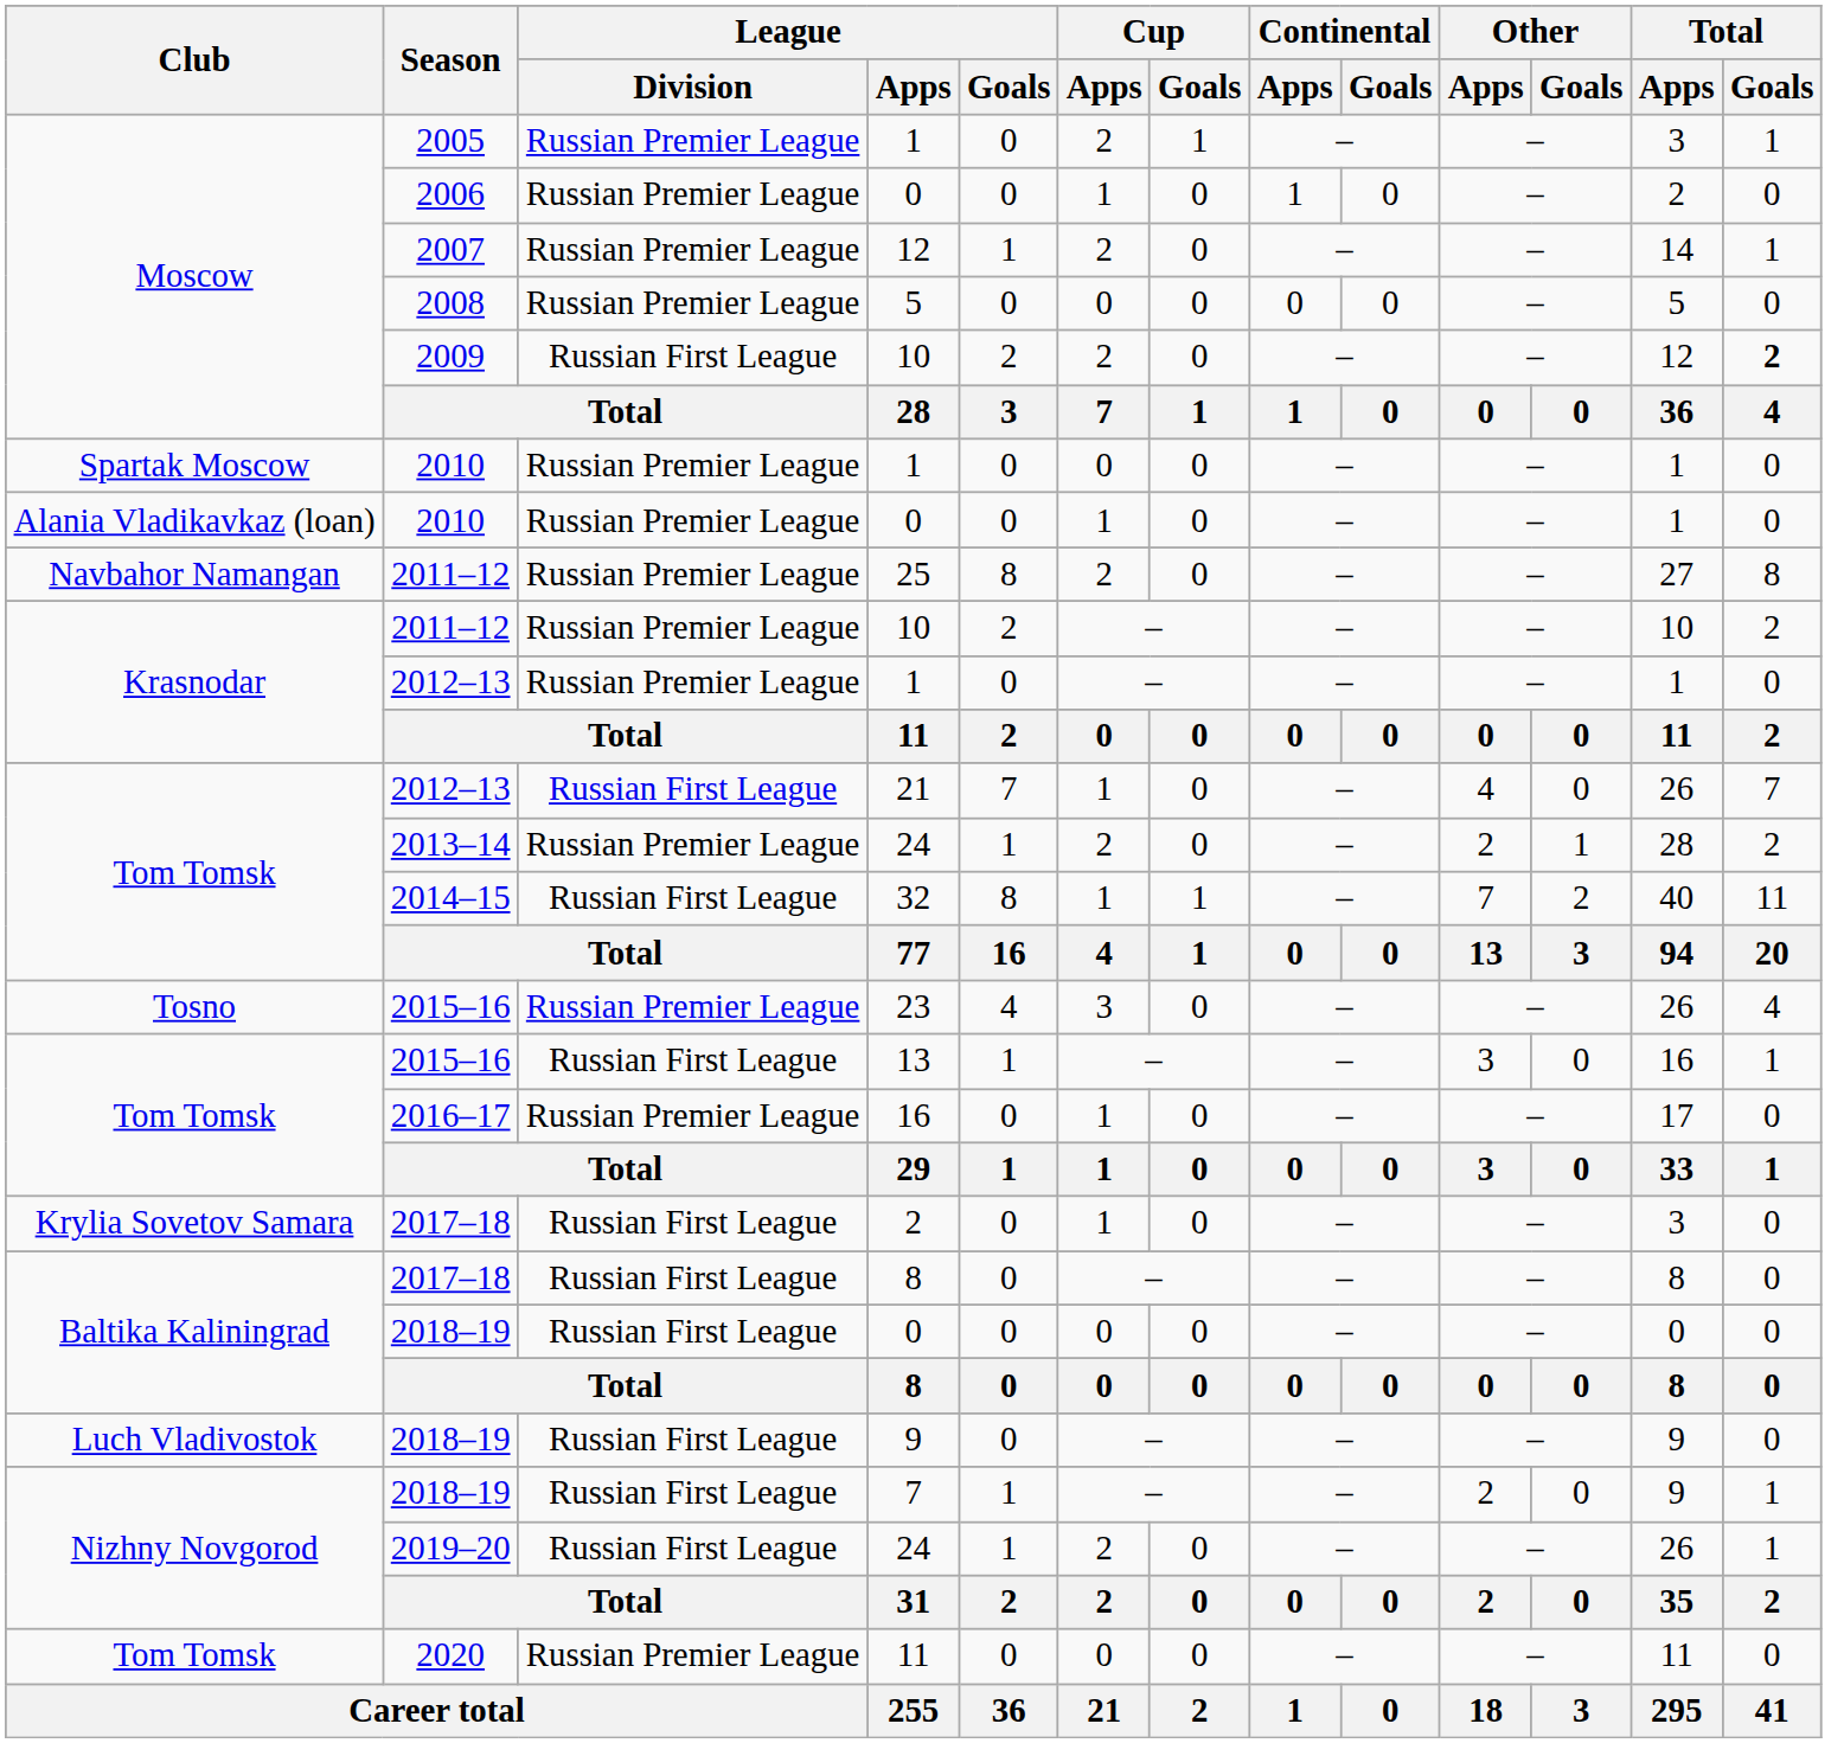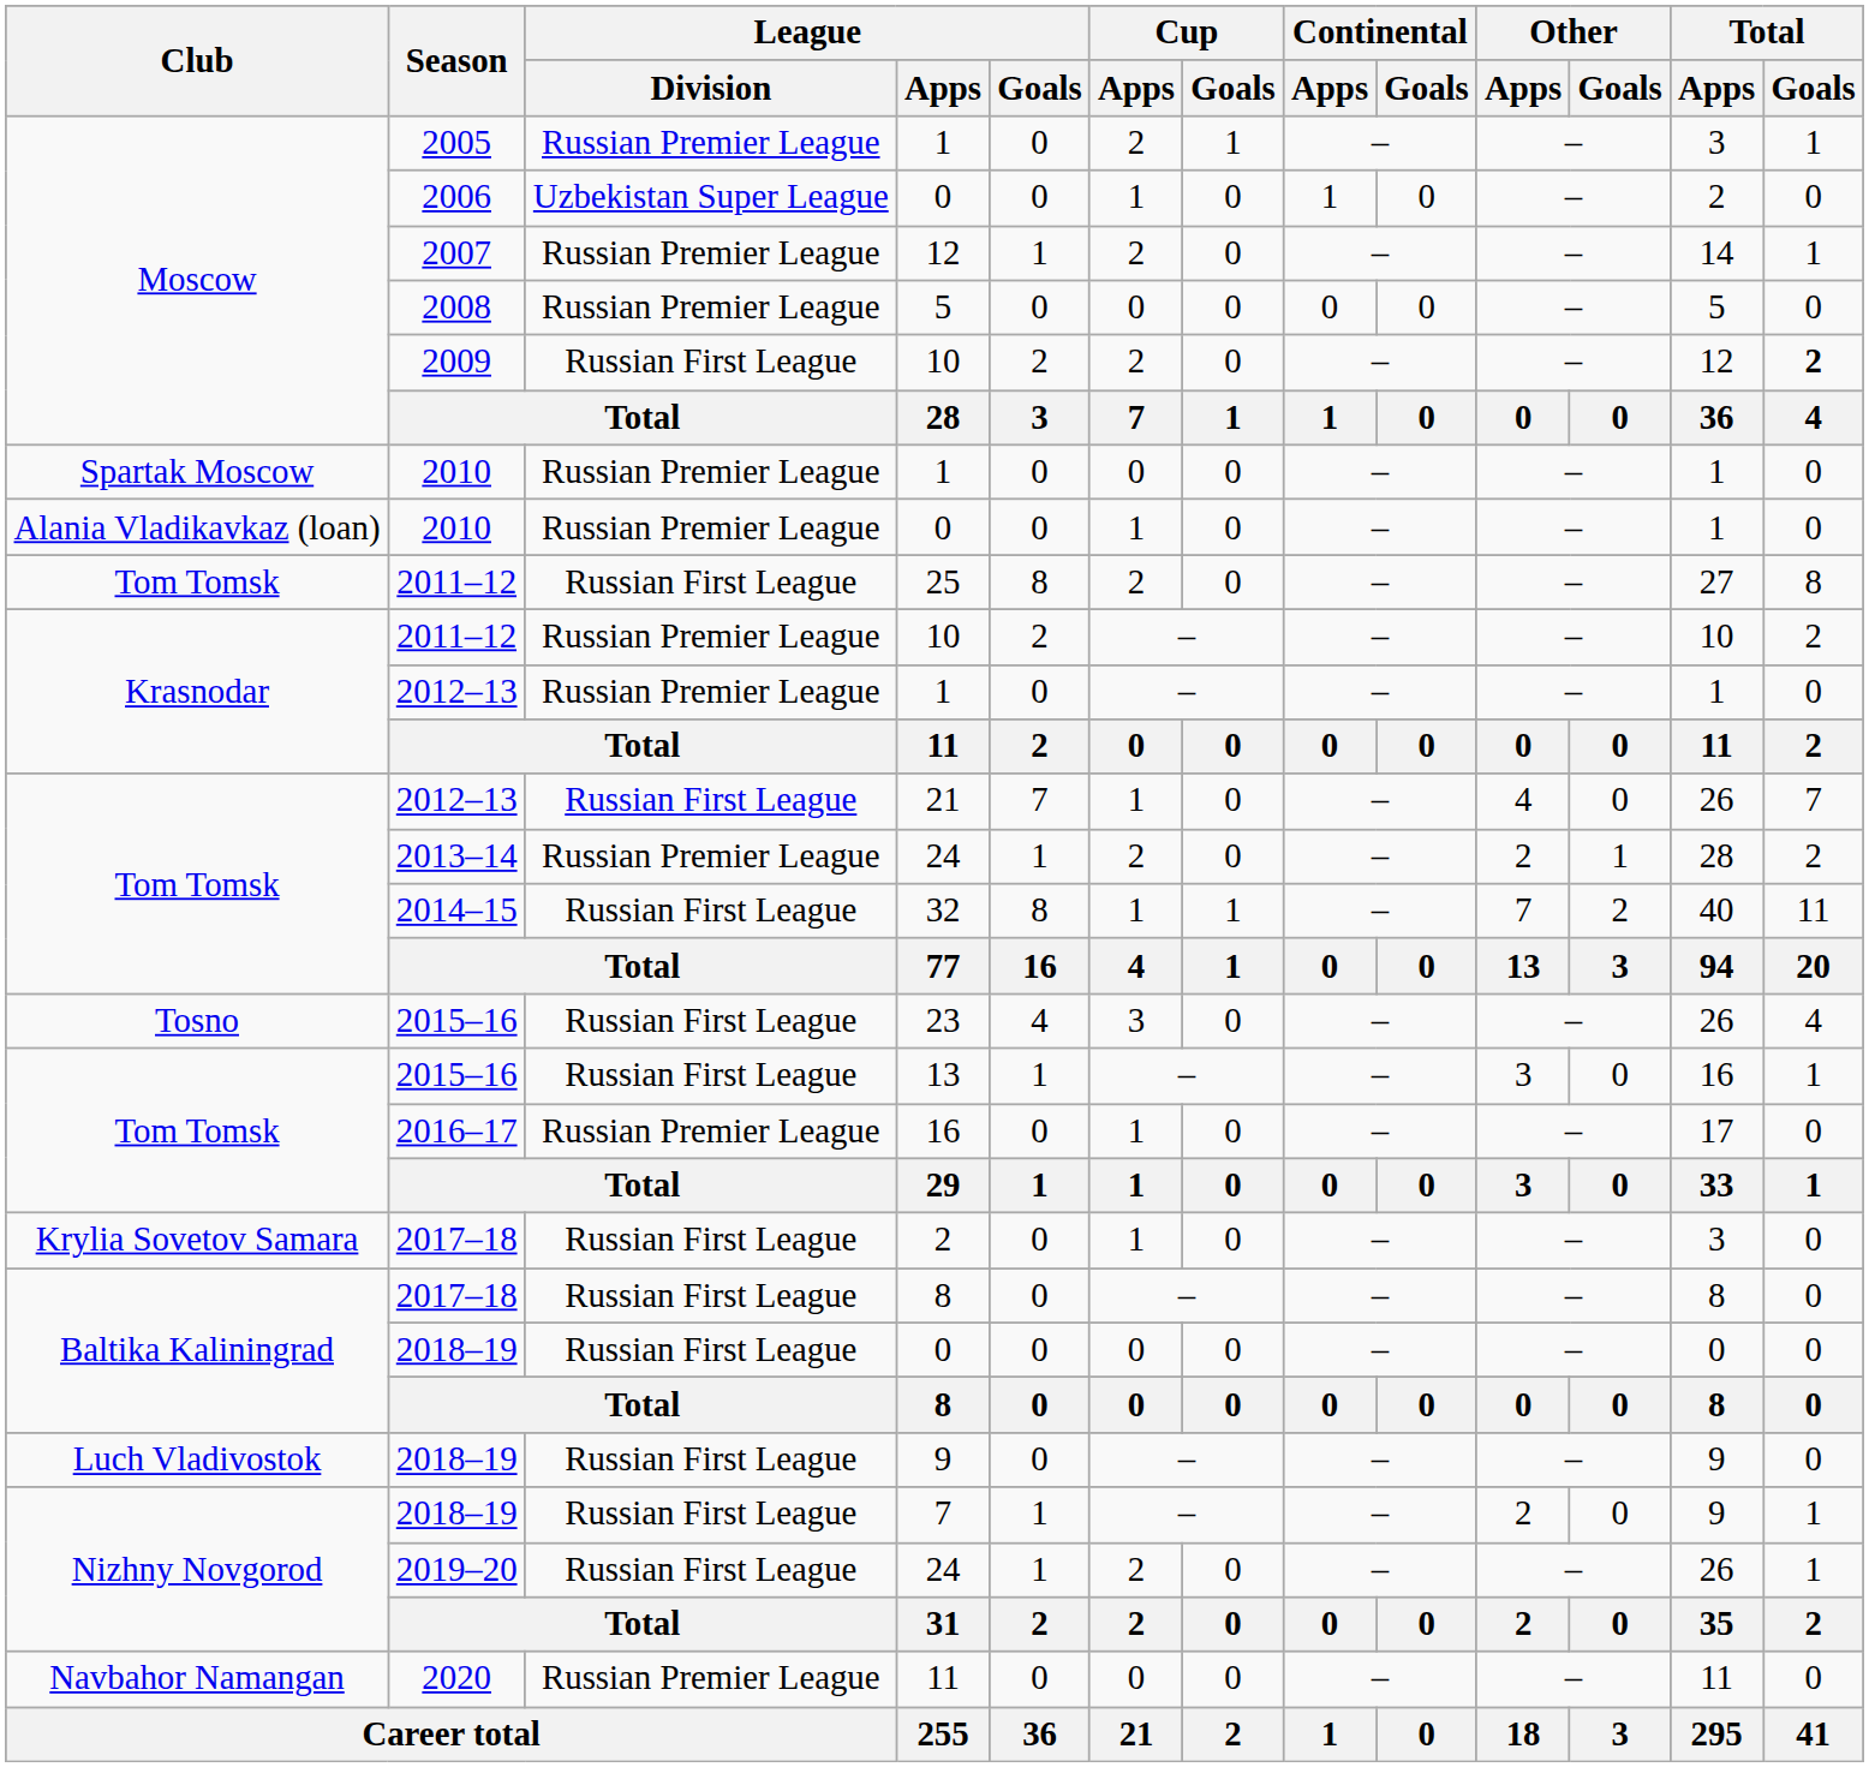 <table class="wikitable" style="text-align: center;">
 <tr>
 <th rowspan=2>Club</th>
 <th rowspan=2>Season</th>
 <th colspan=3>League</th>
 <th colspan=2>Cup</th>
 <th colspan=2>Continental</th>
 <th colspan=2>Other</th>
 <th colspan=2>Total</th>
 </tr>
 <tr>
 <th>Division</th>
 <th>Apps</th>
 <th>Goals</th>
 <th>Apps</th>
 <th>Goals</th>
 <th>Apps</th>
 <th>Goals</th>
 <th>Apps</th>
 <th>Goals</th>
 <th>Apps</th>
 <th>Goals</th>
 </tr>
 <tr>
 <td rowspan="6"><a href='#'>Moscow</a></td>
 <td><a href='#'>2005</a></td>
 <td><a href='#'>Russian Premier League</a></td>
 <td>1</td>
 <td>0</td>
 <td>2</td>
 <td>1</td>
 <td colspan=2>–</td>
 <td colspan=2>–</td>
 <td>3</td>
 <td>1</td>
 </tr>
 <tr>
 <td><a href='#'>2006</a></td>
-<td>Russian Premier League</td>
+<td><a href='#'>Uzbekistan Super League</a></td>
 <td>0</td>
 <td>0</td>
 <td>1</td>
 <td>0</td>
 <td>1</td>
 <td>0</td>
 <td colspan=2>–</td>
 <td>2</td>
 <td>0</td>
 </tr>
 <tr>
 <td><a href='#'>2007</a></td>
 <td>Russian Premier League</td>
 <td>12</td>
 <td>1</td>
 <td>2</td>
 <td>0</td>
 <td colspan=2>–</td>
 <td colspan=2>–</td>
 <td>14</td>
 <td>1</td>
 </tr>
 <tr>
 <td><a href='#'>2008</a></td>
 <td>Russian Premier League</td>
 <td>5</td>
 <td>0</td>
 <td>0</td>
 <td>0</td>
 <td>0</td>
 <td>0</td>
 <td colspan=2>–</td>
 <td>5</td>
 <td>0</td>
 </tr>
 <tr>
 <td><a href='#'>2009</a></td>
 <td>Russian First League</td>
 <td>10</td>
 <td>2</td>
 <td>2</td>
 <td>0</td>
 <td colspan=2>–</td>
 <td colspan=2>–</td>
 <td>12</td>
 <td><strong>2</strong></td>
 </tr>
 <tr>
 <th colspan=2>Total</th>
 <th>28</th>
 <th>3</th>
 <th>7</th>
 <th>1</th>
 <th>1</th>
 <th>0</th>
 <th>0</th>
 <th>0</th>
 <th>36</th>
 <th>4</th>
 </tr>
 <tr>
 <td><a href='#'>Spartak Moscow</a></td>
 <td><a href='#'>2010</a></td>
 <td>Russian Premier League</td>
 <td>1</td>
 <td>0</td>
 <td>0</td>
 <td>0</td>
 <td colspan=2>–</td>
 <td colspan=2>–</td>
 <td>1</td>
 <td>0</td>
 </tr>
 <tr>
 <td><a href='#'>Alania Vladikavkaz</a> (loan)</td>
 <td><a href='#'>2010</a></td>
 <td>Russian Premier League</td>
 <td>0</td>
 <td>0</td>
 <td>1</td>
 <td>0</td>
 <td colspan=2>–</td>
 <td colspan=2>–</td>
 <td>1</td>
 <td>0</td>
 </tr>
 <tr>
-<td><a href='#'>Navbahor Namangan</a></td>
+<td><a href='#'>Tom Tomsk</a></td>
 <td><a href='#'>2011–12</a></td>
-<td>Russian Premier League</td>
+<td>Russian First League</td>
 <td>25</td>
 <td>8</td>
 <td>2</td>
 <td>0</td>
 <td colspan=2>–</td>
 <td colspan=2>–</td>
 <td>27</td>
 <td>8</td>
 </tr>
 <tr>
 <td rowspan="3"><a href='#'>Krasnodar</a></td>
 <td><a href='#'>2011–12</a></td>
 <td>Russian Premier League</td>
 <td>10</td>
 <td>2</td>
 <td colspan=2>–</td>
 <td colspan=2>–</td>
 <td colspan=2>–</td>
 <td>10</td>
 <td>2</td>
 </tr>
 <tr>
 <td><a href='#'>2012–13</a></td>
 <td>Russian Premier League</td>
 <td>1</td>
 <td>0</td>
 <td colspan=2>–</td>
 <td colspan=2>–</td>
 <td colspan=2>–</td>
 <td>1</td>
 <td>0</td>
 </tr>
 <tr>
 <th colspan=2>Total</th>
 <th>11</th>
 <th>2</th>
 <th>0</th>
 <th>0</th>
 <th>0</th>
 <th>0</th>
 <th>0</th>
 <th>0</th>
 <th>11</th>
 <th>2</th>
 </tr>
 <tr>
 <td rowspan="4"><a href='#'>Tom Tomsk</a></td>
 <td><a href='#'>2012–13</a></td>
 <td><a href='#'>Russian First League</a></td>
 <td>21</td>
 <td>7</td>
 <td>1</td>
 <td>0</td>
 <td colspan=2>–</td>
 <td>4</td>
 <td>0</td>
 <td>26</td>
 <td>7</td>
 </tr>
 <tr>
 <td><a href='#'>2013–14</a></td>
 <td>Russian Premier League</td>
 <td>24</td>
 <td>1</td>
 <td>2</td>
 <td>0</td>
 <td colspan=2>–</td>
 <td>2</td>
 <td>1</td>
 <td>28</td>
 <td>2</td>
 </tr>
 <tr>
 <td><a href='#'>2014–15</a></td>
 <td>Russian First League</td>
 <td>32</td>
 <td>8</td>
 <td>1</td>
 <td>1</td>
 <td colspan=2>–</td>
 <td>7</td>
 <td>2</td>
 <td>40</td>
 <td>11</td>
 </tr>
 <tr>
 <th colspan=2>Total</th>
 <th>77</th>
 <th>16</th>
 <th>4</th>
 <th>1</th>
 <th>0</th>
 <th>0</th>
 <th>13</th>
 <th>3</th>
 <th>94</th>
 <th>20</th>
 </tr>
 <tr>
 <td><a href='#'>Tosno</a></td>
 <td><a href='#'>2015–16</a></td>
-<td><a href='#'>Russian Premier League</a></td>
+<td>Russian First League</td>
 <td>23</td>
 <td>4</td>
 <td>3</td>
 <td>0</td>
 <td colspan=2>–</td>
 <td colspan=2>–</td>
 <td>26</td>
 <td>4</td>
 </tr>
 <tr>
 <td rowspan="3"><a href='#'>Tom Tomsk</a></td>
 <td><a href='#'>2015–16</a></td>
 <td>Russian First League</td>
 <td>13</td>
 <td>1</td>
 <td colspan=2>–</td>
 <td colspan=2>–</td>
 <td>3</td>
 <td>0</td>
 <td>16</td>
 <td>1</td>
 </tr>
 <tr>
 <td><a href='#'>2016–17</a></td>
 <td>Russian Premier League</td>
 <td>16</td>
 <td>0</td>
 <td>1</td>
 <td>0</td>
 <td colspan=2>–</td>
 <td colspan=2>–</td>
 <td>17</td>
 <td>0</td>
 </tr>
 <tr>
 <th colspan=2>Total</th>
 <th>29</th>
 <th>1</th>
 <th>1</th>
 <th>0</th>
 <th>0</th>
 <th>0</th>
 <th>3</th>
 <th>0</th>
 <th>33</th>
 <th>1</th>
 </tr>
 <tr>
 <td><a href='#'>Krylia Sovetov Samara</a></td>
 <td><a href='#'>2017–18</a></td>
 <td>Russian First League</td>
 <td>2</td>
 <td>0</td>
 <td>1</td>
 <td>0</td>
 <td colspan=2>–</td>
 <td colspan=2>–</td>
 <td>3</td>
 <td>0</td>
 </tr>
 <tr>
 <td rowspan="3"><a href='#'>Baltika Kaliningrad</a></td>
 <td><a href='#'>2017–18</a></td>
 <td>Russian First League</td>
 <td>8</td>
 <td>0</td>
 <td colspan=2>–</td>
 <td colspan=2>–</td>
 <td colspan=2>–</td>
 <td>8</td>
 <td>0</td>
 </tr>
 <tr>
 <td><a href='#'>2018–19</a></td>
 <td>Russian First League</td>
 <td>0</td>
 <td>0</td>
 <td>0</td>
 <td>0</td>
 <td colspan=2>–</td>
 <td colspan=2>–</td>
 <td>0</td>
 <td>0</td>
 </tr>
 <tr>
 <th colspan=2>Total</th>
 <th>8</th>
 <th>0</th>
 <th>0</th>
 <th>0</th>
 <th>0</th>
 <th>0</th>
 <th>0</th>
 <th>0</th>
 <th>8</th>
 <th>0</th>
 </tr>
 <tr>
 <td><a href='#'>Luch Vladivostok</a></td>
 <td><a href='#'>2018–19</a></td>
 <td>Russian First League</td>
 <td>9</td>
 <td>0</td>
 <td colspan=2>–</td>
 <td colspan=2>–</td>
 <td colspan=2>–</td>
 <td>9</td>
 <td>0</td>
 </tr>
 <tr>
 <td rowspan="3"><a href='#'>Nizhny Novgorod</a></td>
 <td><a href='#'>2018–19</a></td>
 <td>Russian First League</td>
 <td>7</td>
 <td>1</td>
 <td colspan=2>–</td>
 <td colspan=2>–</td>
 <td>2</td>
 <td>0</td>
 <td>9</td>
 <td>1</td>
 </tr>
 <tr>
 <td><a href='#'>2019–20</a></td>
 <td>Russian First League</td>
 <td>24</td>
 <td>1</td>
 <td>2</td>
 <td>0</td>
 <td colspan=2>–</td>
 <td colspan=2>–</td>
 <td>26</td>
 <td>1</td>
 </tr>
 <tr>
 <th colspan=2>Total</th>
 <th>31</th>
 <th>2</th>
 <th>2</th>
 <th>0</th>
 <th>0</th>
 <th>0</th>
 <th>2</th>
 <th>0</th>
 <th>35</th>
 <th>2</th>
 </tr>
 <tr>
-<td><a href='#'>Tom Tomsk</a></td>
+<td><a href='#'>Navbahor Namangan</a></td>
 <td><a href='#'>2020</a></td>
 <td>Russian Premier League</td>
 <td>11</td>
 <td>0</td>
 <td>0</td>
 <td>0</td>
 <td colspan=2>–</td>
 <td colspan=2>–</td>
 <td>11</td>
 <td>0</td>
 </tr>
 <tr>
 <th colspan=3>Career total</th>
 <th>255</th>
 <th>36</th>
 <th>21</th>
 <th>2</th>
 <th>1</th>
 <th>0</th>
 <th>18</th>
 <th>3</th>
 <th>295</th>
 <th>41</th>
 </tr>
 </table>
